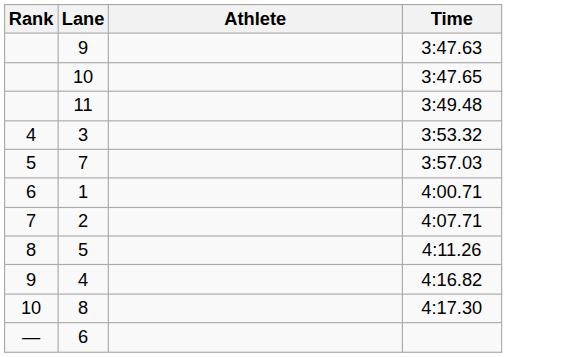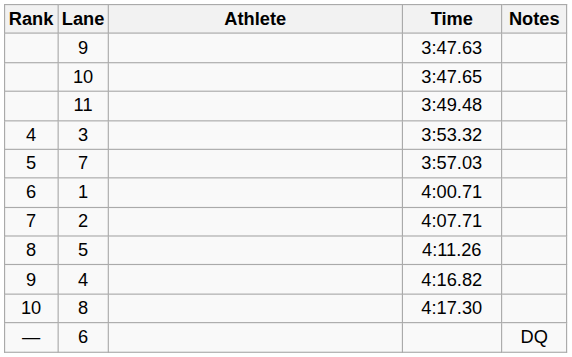 <table class="wikitable sortable" style="text-align:center">
 <tr>
 <th width=10>Rank</th>
 <th width=10>Lane</th>
 <th width=250>Athlete</th>
 <th width=80>Time</th>
+<th width=50>Notes</th>
 </tr>
 <tr>
 <td></td>
 <td>9</td>
 <td align=left></td>
 <td>3:47.63</td>
+<td></td>
 </tr>
 <tr>
 <td></td>
 <td>10</td>
 <td align=left></td>
 <td>3:47.65</td>
+<td></td>
 </tr>
 <tr>
 <td></td>
 <td>11</td>
 <td align=left></td>
 <td>3:49.48</td>
+<td></td>
 </tr>
 <tr>
 <td>4</td>
 <td>3</td>
 <td align=left></td>
 <td>3:53.32</td>
+<td></td>
 </tr>
 <tr>
 <td>5</td>
 <td>7</td>
 <td align=left></td>
 <td>3:57.03</td>
+<td></td>
 </tr>
 <tr>
 <td>6</td>
 <td>1</td>
 <td align=left></td>
 <td>4:00.71</td>
+<td></td>
 </tr>
 <tr>
 <td>7</td>
 <td>2</td>
 <td align=left></td>
 <td>4:07.71</td>
+<td></td>
 </tr>
 <tr>
 <td>8</td>
 <td>5</td>
 <td align=left></td>
 <td>4:11.26</td>
+<td></td>
 </tr>
 <tr>
 <td>9</td>
 <td>4</td>
 <td align=left></td>
 <td>4:16.82</td>
+<td></td>
 </tr>
 <tr>
 <td>10</td>
 <td>8</td>
 <td align=left></td>
 <td>4:17.30</td>
+<td></td>
 </tr>
 <tr>
 <td>—</td>
 <td>6</td>
 <td align=left></td>
 <td></td>
+<td>DQ</td>
 </tr>
 </table>
